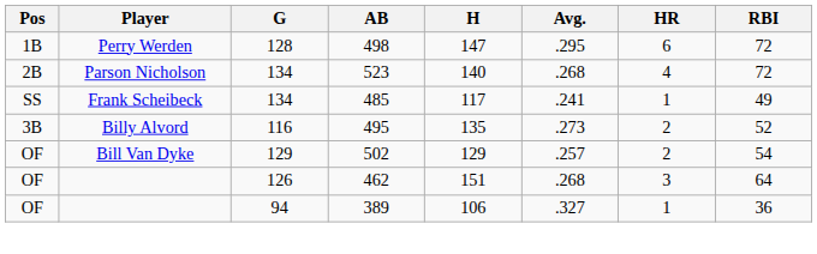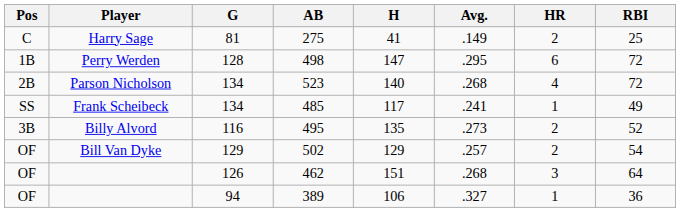 <table class="wikitable sortable">
 <tr>
 <th bgcolor="#DDDDFF" width="5%">Pos</th>
 <th bgcolor="#DDDDFF" width="16%">Player</th>
 <th bgcolor="#DDDDFF" width="9%">G</th>
 <th bgcolor="#DDDDFF" width="9%">AB</th>
 <th bgcolor="#DDDDFF" width="9%">H</th>
 <th bgcolor="#DDDDFF" width="9%">Avg.</th>
 <th bgcolor="#DDDDFF" width="9%">HR</th>
 <th bgcolor="#DDDDFF" width="9%">RBI</th>
+</tr>
+<tr align="center">
+<td>C</td>
+<td><a href='#'>Harry Sage</a></td>
+<td>81</td>
+<td>275</td>
+<td>41</td>
+<td>.149</td>
+<td>2</td>
+<td>25</td>
 </tr>
 <tr align="center">
 <td>1B</td>
 <td><a href='#'>Perry Werden</a></td>
 <td>128</td>
 <td>498</td>
 <td>147</td>
 <td>.295</td>
 <td>6</td>
 <td>72</td>
 </tr>
 <tr align="center">
 <td>2B</td>
 <td><a href='#'>Parson Nicholson</a></td>
 <td>134</td>
 <td>523</td>
 <td>140</td>
 <td>.268</td>
 <td>4</td>
 <td>72</td>
 </tr>
 <tr align="center">
 <td>SS</td>
 <td><a href='#'>Frank Scheibeck</a></td>
 <td>134</td>
 <td>485</td>
 <td>117</td>
 <td>.241</td>
 <td>1</td>
 <td>49</td>
 </tr>
 <tr align="center">
 <td>3B</td>
 <td><a href='#'>Billy Alvord</a></td>
 <td>116</td>
 <td>495</td>
 <td>135</td>
 <td>.273</td>
 <td>2</td>
 <td>52</td>
 </tr>
 <tr align="center">
 <td>OF</td>
 <td><a href='#'>Bill Van Dyke</a></td>
 <td>129</td>
 <td>502</td>
 <td>129</td>
 <td>.257</td>
 <td>2</td>
 <td>54</td>
 </tr>
 <tr align="center">
 <td>OF</td>
 <td></td>
 <td>126</td>
 <td>462</td>
 <td>151</td>
 <td>.268</td>
 <td>3</td>
 <td>64</td>
 </tr>
 <tr align="center">
 <td>OF</td>
 <td></td>
 <td>94</td>
 <td>389</td>
 <td>106</td>
 <td>.327</td>
 <td>1</td>
 <td>36</td>
 </tr>
 </table>
